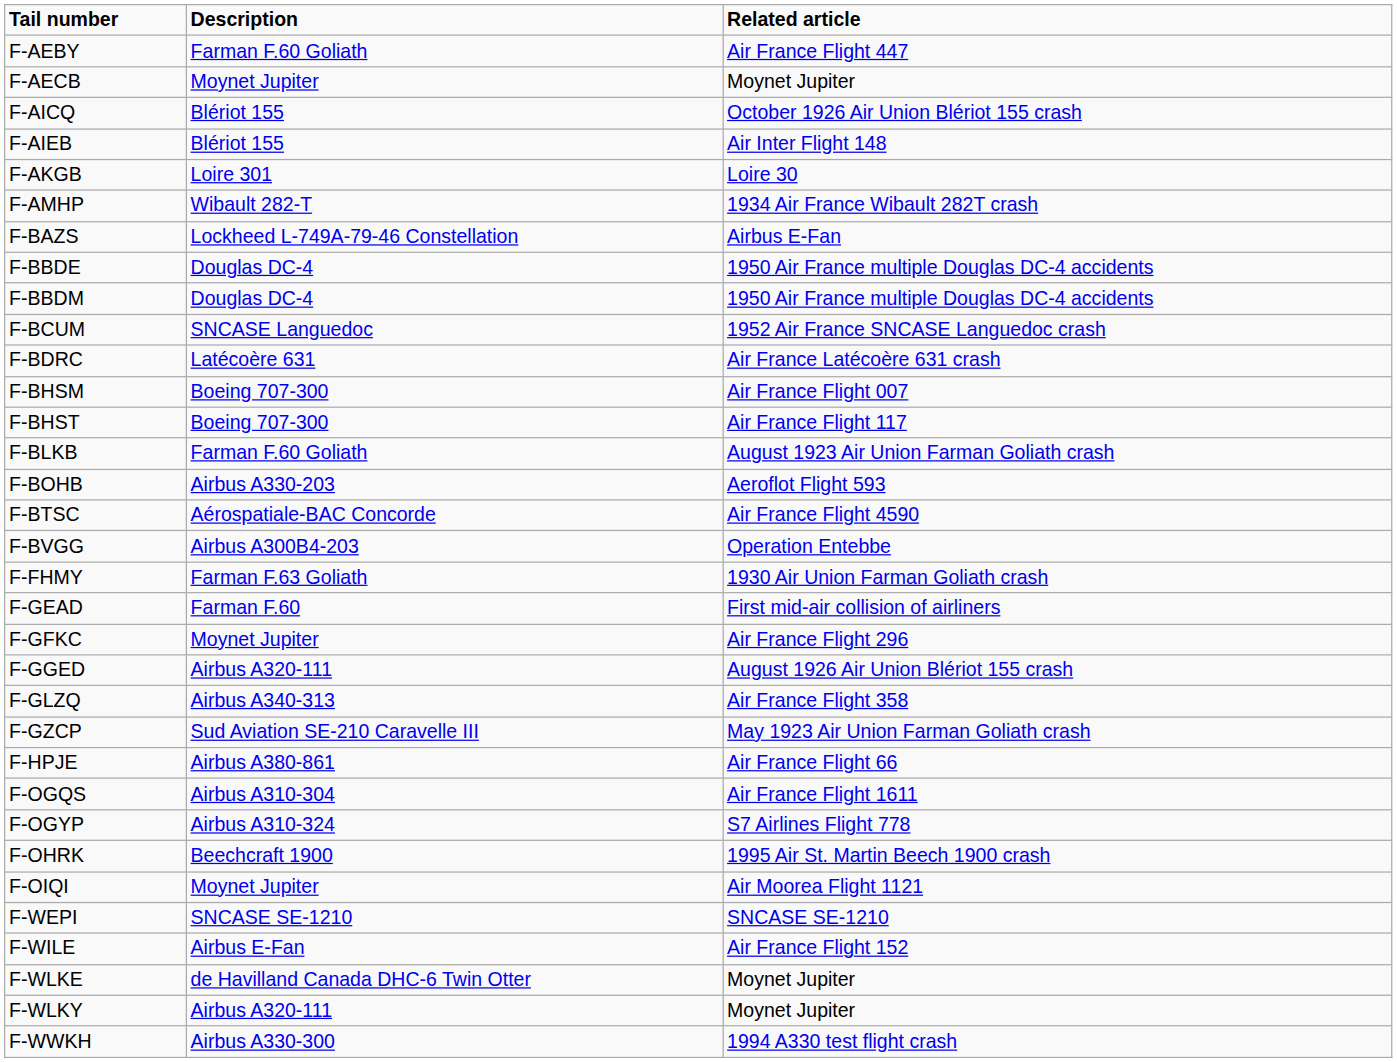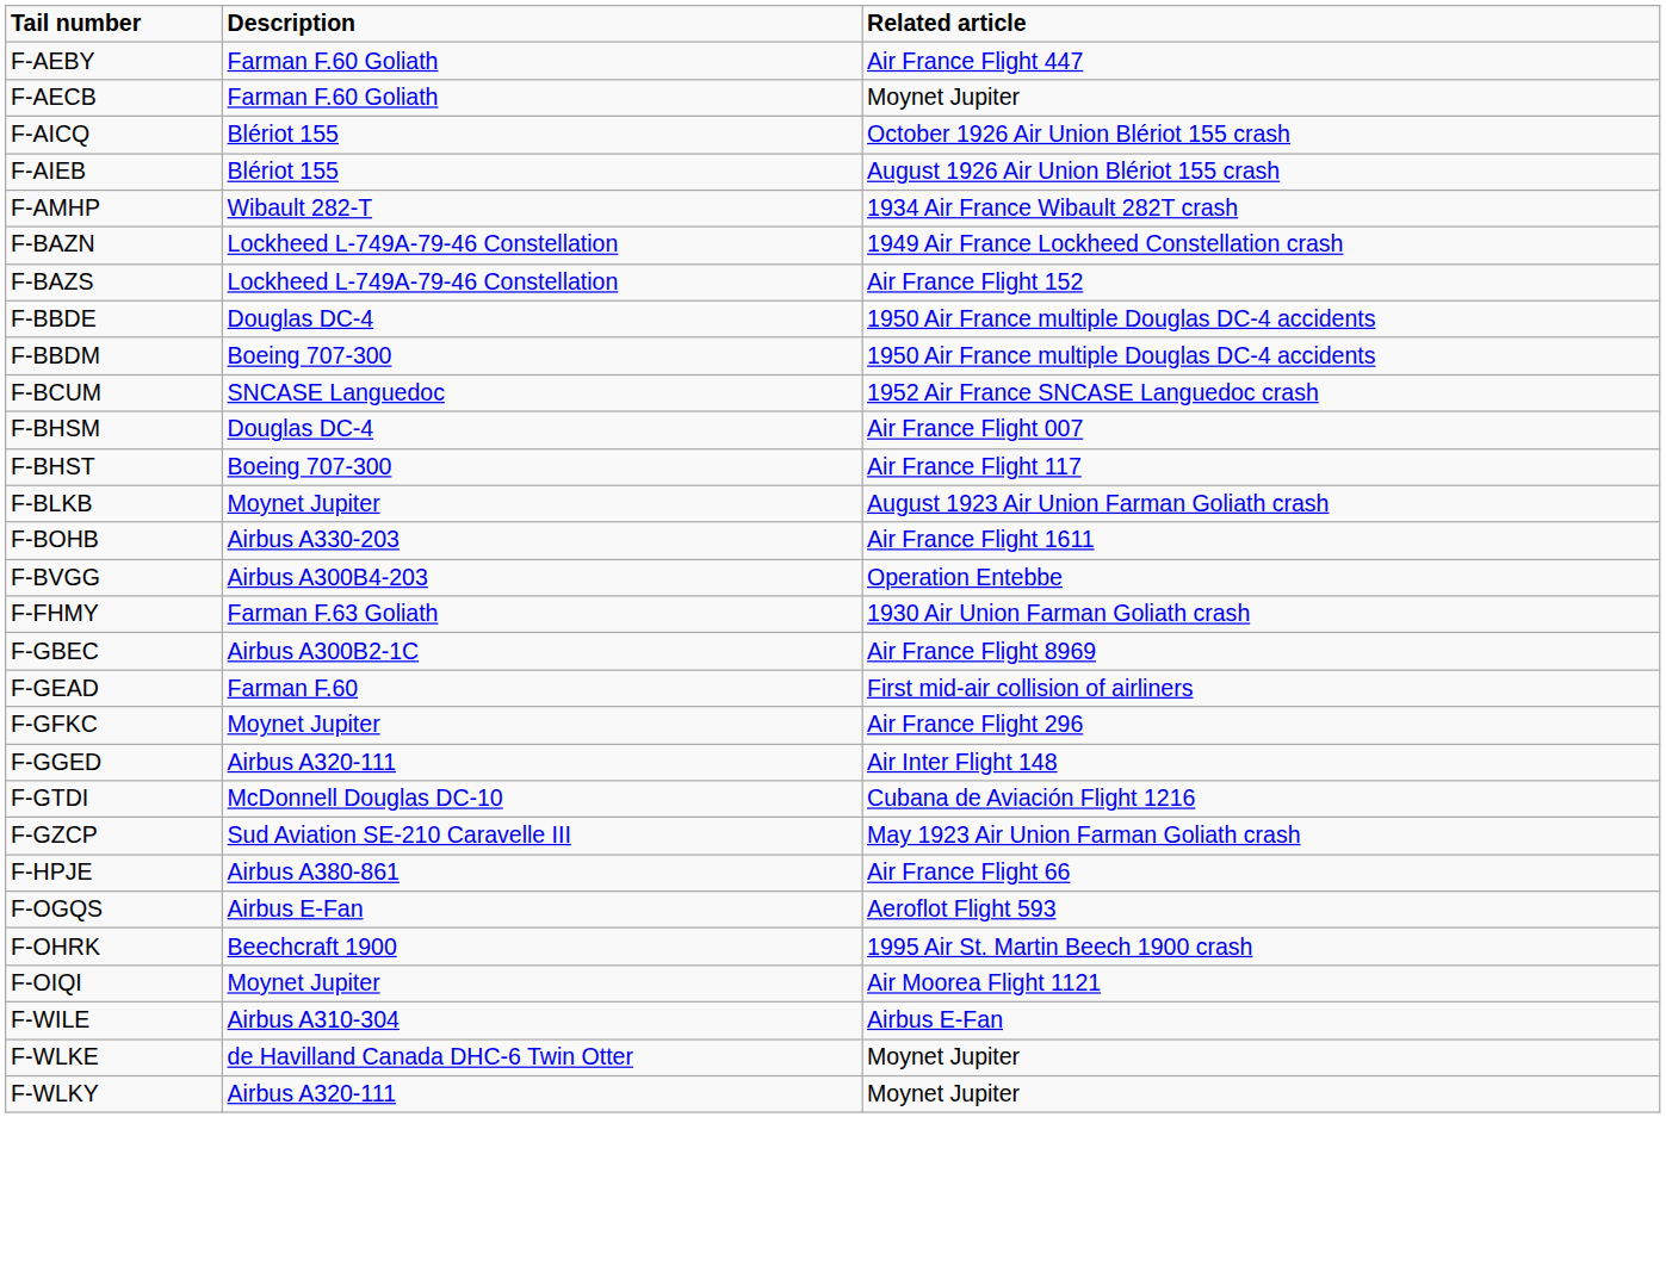 <table class="wikitable" width="90%">
 <tr>
 <td><strong>Tail number</strong></td>
 <td><strong>Description</strong></td>
 <td><strong>Related article</strong></td>
 </tr>
 <tr>
 <td>F-AEBY</td>
 <td><a href='#'>Farman F.60 Goliath</a></td>
 <td><a href='#'>Air France Flight 447</a></td>
 </tr>
 <tr>
 <td>F-AECB</td>
-<td><a href='#'>Moynet Jupiter</a></td>
+<td><a href='#'>Farman F.60 Goliath</a></td>
 <td>Moynet Jupiter</td>
 </tr>
 <tr>
 <td>F-AICQ</td>
 <td><a href='#'>Blériot 155</a></td>
 <td><a href='#'>October 1926 Air Union Blériot 155 crash</a></td>
 </tr>
 <tr>
 <td>F-AIEB</td>
 <td><a href='#'>Blériot 155</a></td>
-<td><a href='#'>Air Inter Flight 148</a></td>
-</tr>
-<tr>
-<td>F-AKGB</td>
-<td><a href='#'>Loire 301</a></td>
-<td><a href='#'>Loire 30</a></td>
+<td><a href='#'>August 1926 Air Union Blériot 155 crash</a></td>
 </tr>
 <tr>
 <td>F-AMHP</td>
 <td><a href='#'>Wibault 282-T</a></td>
 <td><a href='#'>1934 Air France Wibault 282T crash</a></td>
 </tr>
 <tr>
+<td>F-BAZN</td>
+<td><a href='#'>Lockheed L-749A-79-46 Constellation</a></td>
+<td><a href='#'>1949 Air France Lockheed Constellation crash</a></td>
+</tr>
+<tr>
 <td>F-BAZS</td>
 <td><a href='#'>Lockheed L-749A-79-46 Constellation</a></td>
-<td><a href='#'>Airbus E-Fan</a></td>
+<td><a href='#'>Air France Flight 152</a></td>
 </tr>
 <tr>
 <td>F-BBDE</td>
 <td><a href='#'>Douglas DC-4</a></td>
 <td><a href='#'>1950 Air France multiple Douglas DC-4 accidents</a></td>
 </tr>
 <tr>
 <td>F-BBDM</td>
-<td><a href='#'>Douglas DC-4</a></td>
+<td><a href='#'>Boeing 707-300</a></td>
 <td><a href='#'>1950 Air France multiple Douglas DC-4 accidents</a></td>
 </tr>
 <tr>
 <td>F-BCUM</td>
 <td><a href='#'>SNCASE Languedoc</a></td>
 <td><a href='#'>1952 Air France SNCASE Languedoc crash</a></td>
 </tr>
 <tr>
-<td>F-BDRC</td>
-<td><a href='#'>Latécoère 631</a></td>
-<td><a href='#'>Air France Latécoère 631 crash</a></td>
-</tr>
-<tr>
 <td>F-BHSM</td>
-<td><a href='#'>Boeing 707-300</a></td>
+<td><a href='#'>Douglas DC-4</a></td>
 <td><a href='#'>Air France Flight 007</a></td>
 </tr>
 <tr>
 <td>F-BHST</td>
 <td><a href='#'>Boeing 707-300</a></td>
 <td><a href='#'>Air France Flight 117</a></td>
 </tr>
 <tr>
 <td>F-BLKB</td>
-<td><a href='#'>Farman F.60 Goliath</a></td>
+<td><a href='#'>Moynet Jupiter</a></td>
 <td><a href='#'>August 1923 Air Union Farman Goliath crash</a></td>
 </tr>
 <tr>
 <td>F-BOHB</td>
 <td><a href='#'>Airbus A330-203</a></td>
-<td><a href='#'>Aeroflot Flight 593</a></td>
-</tr>
-<tr>
-<td>F-BTSC</td>
-<td><a href='#'>Aérospatiale-BAC Concorde</a></td>
-<td><a href='#'>Air France Flight 4590</a></td>
+<td><a href='#'>Air France Flight 1611</a></td>
 </tr>
 <tr>
 <td>F-BVGG</td>
 <td><a href='#'>Airbus A300B4-203</a></td>
 <td><a href='#'>Operation Entebbe</a></td>
 </tr>
 <tr>
 <td>F-FHMY</td>
 <td><a href='#'>Farman F.63 Goliath</a></td>
 <td><a href='#'>1930 Air Union Farman Goliath crash</a></td>
+</tr>
+<tr>
+<td>F-GBEC</td>
+<td><a href='#'>Airbus A300B2-1C</a></td>
+<td><a href='#'>Air France Flight 8969</a></td>
 </tr>
 <tr>
 <td>F-GEAD</td>
 <td><a href='#'>Farman F.60</a></td>
 <td><a href='#'>First mid-air collision of airliners</a></td>
 </tr>
 <tr>
 <td>F-GFKC</td>
 <td><a href='#'>Moynet Jupiter</a></td>
 <td><a href='#'>Air France Flight 296</a></td>
 </tr>
 <tr>
 <td>F-GGED</td>
 <td><a href='#'>Airbus A320-111</a></td>
-<td><a href='#'>August 1926 Air Union Blériot 155 crash</a></td>
+<td><a href='#'>Air Inter Flight 148</a></td>
 </tr>
 <tr>
-<td>F-GLZQ</td>
-<td><a href='#'>Airbus A340-313</a></td>
-<td><a href='#'>Air France Flight 358</a></td>
+<td>F-GTDI</td>
+<td><a href='#'>McDonnell Douglas DC-10</a></td>
+<td><a href='#'>Cubana de Aviación Flight 1216</a></td>
 </tr>
 <tr>
 <td>F-GZCP</td>
 <td><a href='#'>Sud Aviation SE-210 Caravelle III</a></td>
 <td><a href='#'>May 1923 Air Union Farman Goliath crash</a></td>
 </tr>
 <tr>
 <td>F-HPJE</td>
 <td><a href='#'>Airbus A380-861</a></td>
 <td><a href='#'>Air France Flight 66</a></td>
 </tr>
 <tr>
 <td>F-OGQS</td>
-<td><a href='#'>Airbus A310-304</a></td>
-<td><a href='#'>Air France Flight 1611</a></td>
-</tr>
-<tr>
-<td>F-OGYP</td>
-<td><a href='#'>Airbus A310-324</a></td>
-<td><a href='#'>S7 Airlines Flight 778</a></td>
+<td><a href='#'>Airbus E-Fan</a></td>
+<td><a href='#'>Aeroflot Flight 593</a></td>
 </tr>
 <tr>
 <td>F-OHRK</td>
 <td><a href='#'>Beechcraft 1900</a></td>
 <td><a href='#'>1995 Air St. Martin Beech 1900 crash</a></td>
 </tr>
 <tr>
 <td>F-OIQI</td>
 <td><a href='#'>Moynet Jupiter</a></td>
 <td><a href='#'>Air Moorea Flight 1121</a></td>
 </tr>
 <tr>
-<td>F-WEPI</td>
-<td><a href='#'>SNCASE SE-1210</a></td>
-<td><a href='#'>SNCASE SE-1210</a></td>
-</tr>
-<tr>
 <td>F-WILE</td>
+<td><a href='#'>Airbus A310-304</a></td>
 <td><a href='#'>Airbus E-Fan</a></td>
-<td><a href='#'>Air France Flight 152</a></td>
 </tr>
 <tr>
 <td>F-WLKE</td>
 <td><a href='#'>de Havilland Canada DHC-6 Twin Otter</a></td>
 <td>Moynet Jupiter</td>
 </tr>
 <tr>
 <td>F-WLKY</td>
 <td><a href='#'>Airbus A320-111</a></td>
 <td>Moynet Jupiter</td>
 </tr>
-<tr>
-<td>F-WWKH</td>
-<td><a href='#'>Airbus A330-300</a></td>
-<td><a href='#'>1994 A330 test flight crash</a></td>
-</tr>
 </table>
